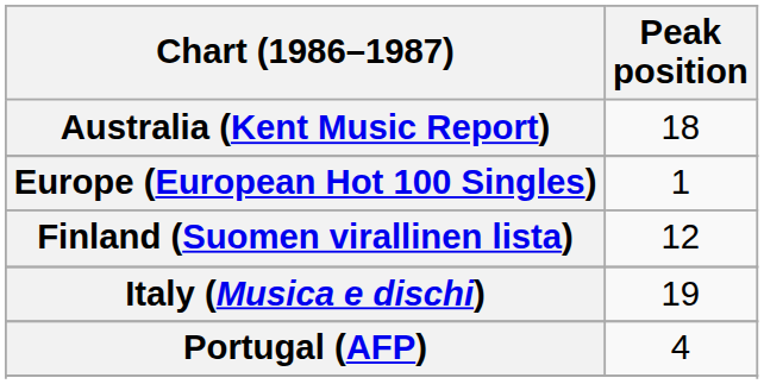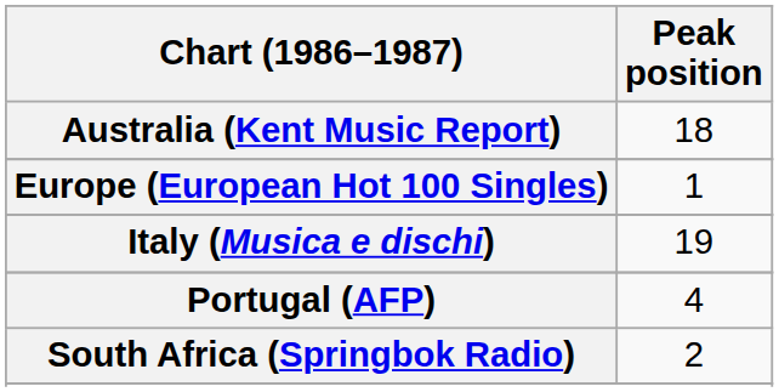 <table class="wikitable sortable plainrowheaders" style="text-align:center">
 <tr>
 <th scope="col">Chart (1986–1987)</th>
 <th scope="col">Peak<br>position</th>
 </tr>
 <tr>
 <th scope="row">Australia (<a href='#'>Kent Music Report</a>)</th>
 <td>18</td>
 </tr>
 <tr>
 </tr>
 <tr>
 <th scope="row">Europe (<a href='#'>European Hot 100 Singles</a>)</th>
 <td>1</td>
-</tr>
-<tr>
-<th scope="row">Finland (<a href='#'>Suomen virallinen lista</a>)</th>
-<td>12</td>
 </tr>
 <tr>
 </tr>
 <tr>
 <th scope="row">Italy (<em><a href='#'>Musica e dischi</a></em>)</th>
 <td>19</td>
 </tr>
 <tr>
 </tr>
 <tr>
 </tr>
 <tr>
 </tr>
 <tr>
 </tr>
 <tr>
 <th scope="row">Portugal (<a href='#'>AFP</a>)</th>
 <td>4</td>
 </tr>
 <tr>
+<th scope="row">South Africa (<a href='#'>Springbok Radio</a>)</th>
+<td>2</td>
+</tr>
+<tr>
 </tr>
 <tr>
 </tr>
 <tr>
 </tr>
 <tr>
 </tr>
 </table>
